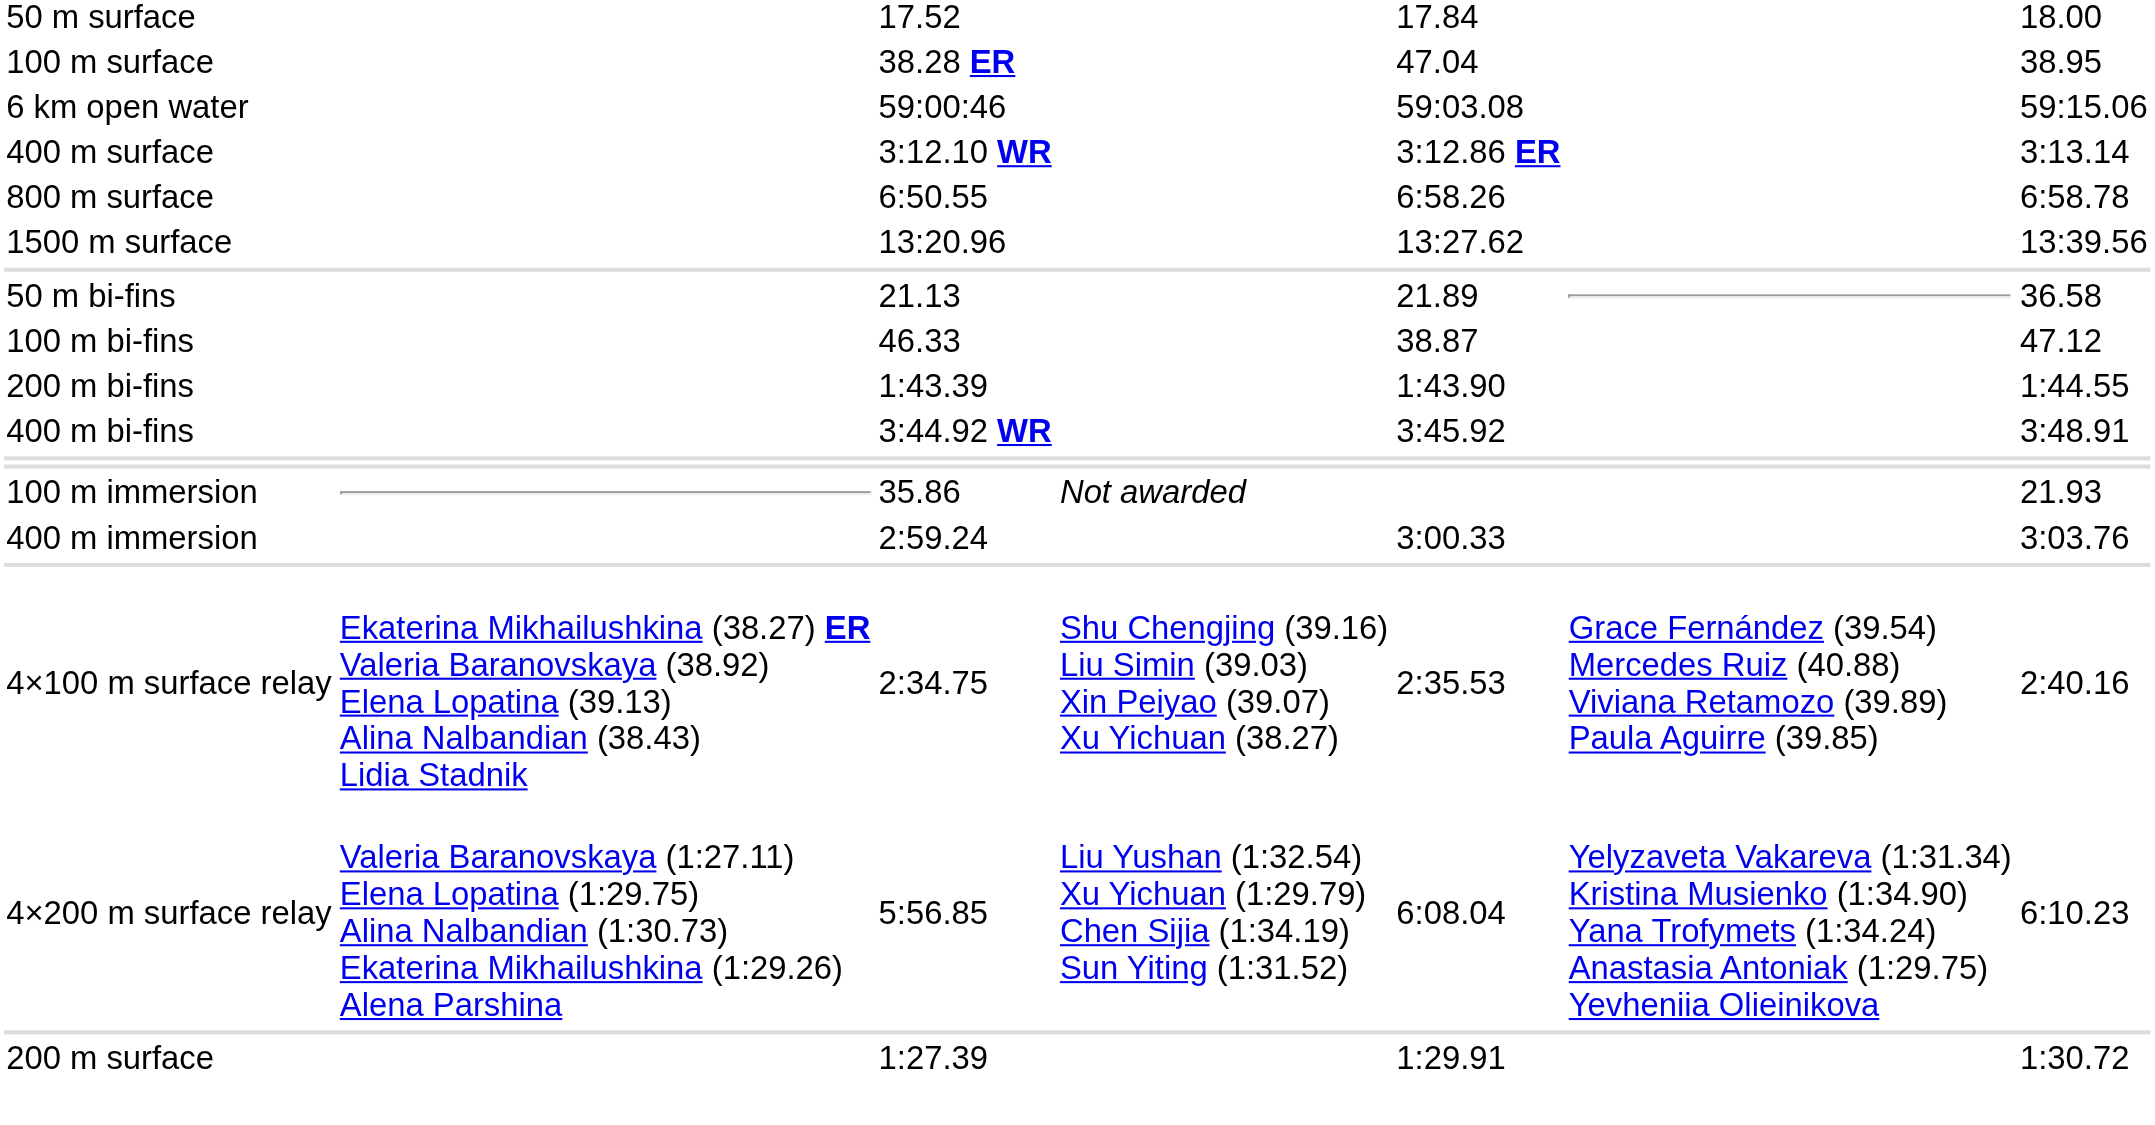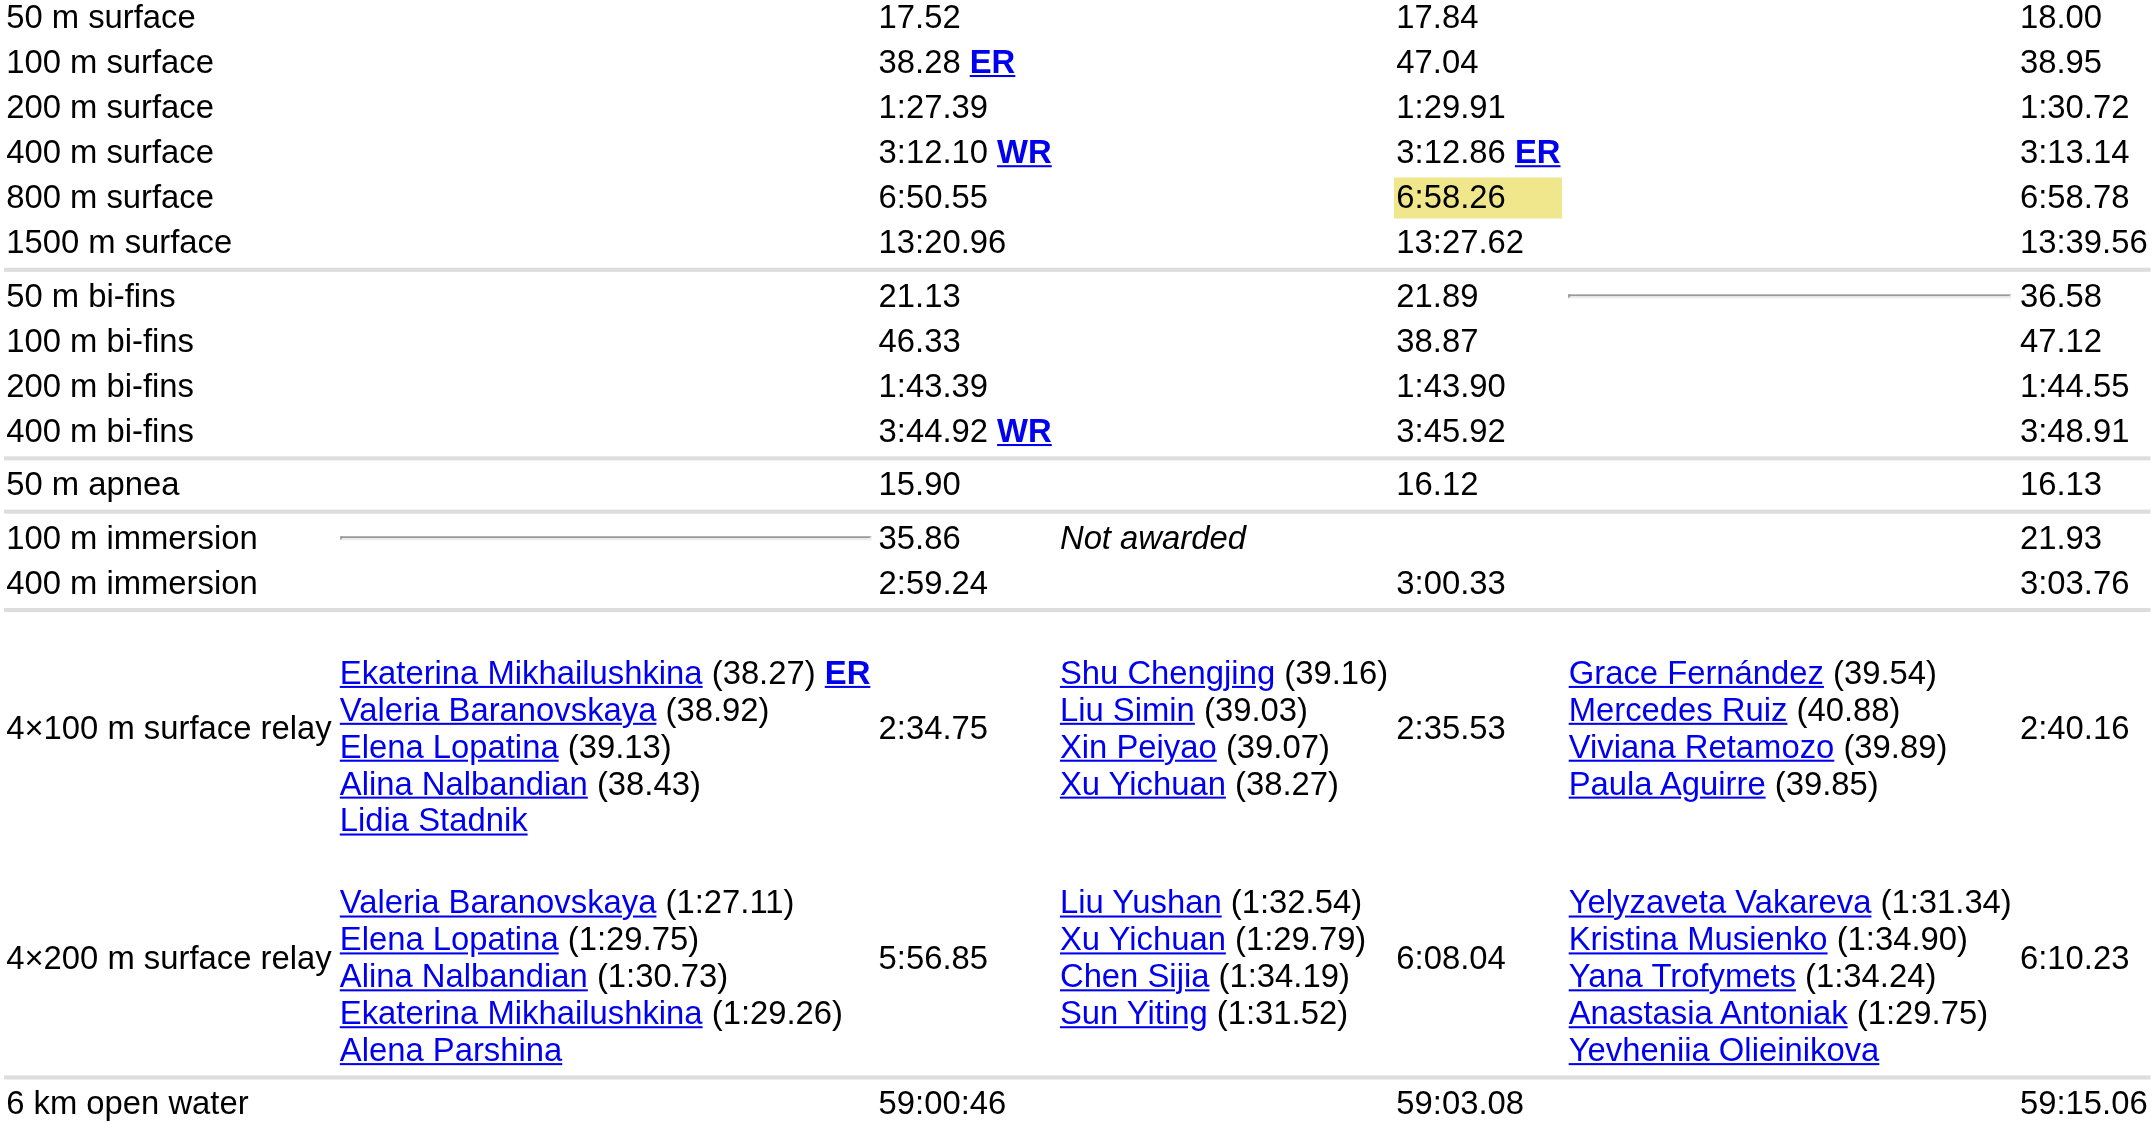 <table>
 <tr>
 <td>50 m surface</td>
 <td></td>
 <td>17.52</td>
 <td></td>
 <td>17.84</td>
 <td></td>
 <td>18.00</td>
 </tr>
 <tr>
 <td>100 m surface</td>
 <td></td>
 <td>38.28 <strong><a href='#'>ER</a></strong></td>
 <td></td>
 <td>47.04</td>
 <td></td>
 <td>38.95</td>
 </tr>
 <tr>
-<td>6 km open water</td>
+<td>200 m surface</td>
 <td></td>
-<td>59:00:46</td>
+<td>1:27.39</td>
 <td></td>
-<td>59:03.08</td>
+<td>1:29.91</td>
 <td></td>
-<td>59:15.06</td>
+<td>1:30.72</td>
 </tr>
 <tr>
 <td>400 m surface</td>
 <td></td>
 <td>3:12.10 <strong><a href='#'>WR</a></strong></td>
 <td></td>
 <td>3:12.86 <strong><a href='#'>ER</a></strong></td>
 <td></td>
 <td>3:13.14</td>
 </tr>
 <tr>
 <td>800 m surface</td>
 <td></td>
 <td>6:50.55</td>
 <td></td>
-<td>6:58.26</td>
+<td style="background: khaki;">6:58.26</td>
 <td></td>
 <td>6:58.78</td>
 </tr>
 <tr>
 <td>1500 m surface</td>
 <td></td>
 <td>13:20.96</td>
 <td></td>
 <td>13:27.62</td>
 <td></td>
 <td>13:39.56</td>
 </tr>
 <tr bgcolor=#DDDDDD>
 <td colspan=7></td>
 </tr>
 <tr>
 <td>50 m bi-fins</td>
 <td></td>
 <td>21.13</td>
 <td></td>
 <td>21.89</td>
 <td><hr></td>
 <td>36.58</td>
 </tr>
 <tr>
 <td>100 m bi-fins</td>
 <td></td>
 <td>46.33</td>
 <td></td>
 <td>38.87</td>
 <td></td>
 <td>47.12</td>
 </tr>
 <tr>
 <td>200 m bi-fins</td>
 <td></td>
 <td>1:43.39</td>
 <td></td>
 <td>1:43.90</td>
 <td></td>
 <td>1:44.55</td>
 </tr>
 <tr>
 <td>400 m bi-fins</td>
 <td></td>
 <td>3:44.92 <strong><a href='#'>WR</a></strong></td>
 <td></td>
 <td>3:45.92</td>
 <td></td>
 <td>3:48.91</td>
 </tr>
 <tr bgcolor=#DDDDDD>
 <td colspan=7></td>
 </tr>
+<tr>
+<td>50 m apnea</td>
+<td></td>
+<td>15.90</td>
+<td></td>
+<td>16.12</td>
+<td></td>
+<td>16.13</td>
+</tr>
 <tr bgcolor=#DDDDDD>
 <td colspan=7></td>
 </tr>
 <tr>
 <td>100 m immersion</td>
 <td><hr></td>
 <td>35.86</td>
 <td colspan=2><em>Not awarded</em></td>
 <td></td>
 <td>21.93</td>
 </tr>
 <tr>
 <td>400 m immersion</td>
 <td></td>
 <td>2:59.24</td>
 <td></td>
 <td>3:00.33</td>
 <td></td>
 <td>3:03.76</td>
 </tr>
 <tr bgcolor=#DDDDDD>
 <td colspan=7></td>
 </tr>
 <tr>
 <td>4×100 m surface relay</td>
 <td valign=top><br><a href='#'>Ekaterina Mikhailushkina</a> (38.27) <strong><a href='#'>ER</a></strong><br><a href='#'>Valeria Baranovskaya</a> (38.92)<br><a href='#'>Elena Lopatina</a> (39.13)<br><a href='#'>Alina Nalbandian</a> (38.43)<br><a href='#'>Lidia Stadnik</a></td>
 <td>2:34.75</td>
 <td valign=top><br><a href='#'>Shu Chengjing</a> (39.16)<br><a href='#'>Liu Simin</a> (39.03)<br><a href='#'>Xin Peiyao</a> (39.07)<br><a href='#'>Xu Yichuan</a> (38.27)</td>
 <td>2:35.53</td>
 <td valign=top><br><a href='#'>Grace Fernández</a> (39.54)<br><a href='#'>Mercedes Ruiz</a> (40.88)<br><a href='#'>Viviana Retamozo</a> (39.89)<br><a href='#'>Paula Aguirre</a> (39.85)</td>
 <td>2:40.16</td>
 </tr>
 <tr>
 <td>4×200 m surface relay</td>
 <td valign=top><br><a href='#'>Valeria Baranovskaya</a> (1:27.11)<br><a href='#'>Elena Lopatina</a> (1:29.75)<br><a href='#'>Alina Nalbandian</a> (1:30.73)<br><a href='#'>Ekaterina Mikhailushkina</a> (1:29.26)<br><a href='#'>Alena Parshina</a></td>
 <td>5:56.85</td>
 <td valign=top><br><a href='#'>Liu Yushan</a> (1:32.54)<br><a href='#'>Xu Yichuan</a> (1:29.79)<br><a href='#'>Chen Sijia</a> (1:34.19)<br><a href='#'>Sun Yiting</a> (1:31.52)</td>
 <td>6:08.04</td>
 <td valign=top><br><a href='#'>Yelyzaveta Vakareva</a> (1:31.34)<br><a href='#'>Kristina Musienko</a> (1:34.90)<br><a href='#'>Yana Trofymets</a> (1:34.24)<br><a href='#'>Anastasia Antoniak</a> (1:29.75)<br><a href='#'>Yevheniia Olieinikova</a></td>
 <td>6:10.23</td>
 </tr>
 <tr bgcolor=#DDDDDD>
 <td colspan=7></td>
 </tr>
 <tr>
-<td>200 m surface</td>
+<td>6 km open water</td>
 <td></td>
-<td>1:27.39</td>
+<td>59:00:46</td>
 <td></td>
-<td>1:29.91</td>
+<td>59:03.08</td>
 <td></td>
-<td>1:30.72</td>
+<td>59:15.06</td>
 </tr>
 </table>
